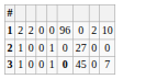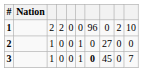 <table class="wikitable" style="text-align: center;">
 <tr>
 <th>#</th>
+<th>Nation</th>
 <th></th>
 <th></th>
 <th></th>
 <th></th>
 <th></th>
 <th></th>
 <th></th>
 <th></th>
 </tr>
 <tr>
 <td><strong>1</strong></td>
+<td align="left"></td>
 <td>2</td>
 <td>2</td>
 <td>0</td>
 <td>0</td>
 <td>96</td>
 <td>0</td>
 <td>2</td>
 <td>10</td>
 </tr>
 <tr>
 <td><strong>2</strong></td>
+<td align="left"></td>
 <td>1</td>
 <td>0</td>
 <td>0</td>
 <td>1</td>
 <td>0</td>
 <td>27</td>
 <td>0</td>
 <td>0</td>
 </tr>
 <tr>
 <td><strong>3</strong></td>
+<td align="left"></td>
 <td>1</td>
 <td>0</td>
 <td>0</td>
 <td>1</td>
 <td><strong>0</strong></td>
 <td>45</td>
 <td>0</td>
 <td>7</td>
 </tr>
 </table>
